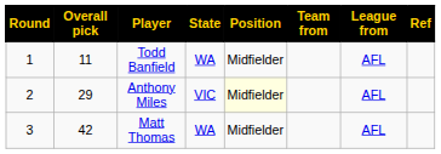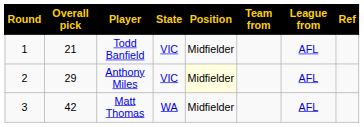 <table class="wikitable" style="text-align:center; font-size:100%; width:60%;">
 <tr>
 <th style="background:black; color:#FED102; border: solid black 2px;">Round</th>
 <th style="background:black; color:#FED102; border: solid black 2px;">Overall pick</th>
 <th style="background:black; color:#FED102; border: solid black 2px;">Player</th>
 <th style="background:black; color:#FED102; border: solid black 2px;">State</th>
 <th style="background:black; color:#FED102; border: solid black 2px;">Position</th>
 <th style="background:black; color:#FED102; border: solid black 2px;">Team from</th>
 <th style="background:black; color:#FED102; border: solid black 2px;">League from</th>
 <th style="background:black; color:#FED102; border: solid black 2px;">Ref</th>
 </tr>
 <tr>
 <td>1</td>
-<td>11</td>
+<td>21</td>
 <td><a href='#'>Todd Banfield</a></td>
-<td><a href='#'>WA</a></td>
+<td><a href='#'>VIC</a></td>
 <td>Midfielder</td>
 <td></td>
 <td><a href='#'>AFL</a></td>
 <td></td>
 </tr>
 <tr>
 <td>2</td>
 <td>29</td>
 <td><a href='#'>Anthony Miles</a></td>
 <td><a href='#'>VIC</a></td>
 <td style="background: lightyellow;">Midfielder</td>
 <td></td>
 <td><a href='#'>AFL</a></td>
 <td></td>
 </tr>
 <tr>
 <td>3</td>
 <td>42</td>
 <td><a href='#'>Matt Thomas</a></td>
 <td><a href='#'>WA</a></td>
 <td>Midfielder</td>
 <td></td>
 <td><a href='#'>AFL</a></td>
 <td></td>
 </tr>
 </table>
